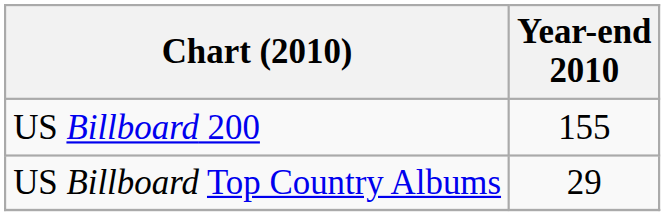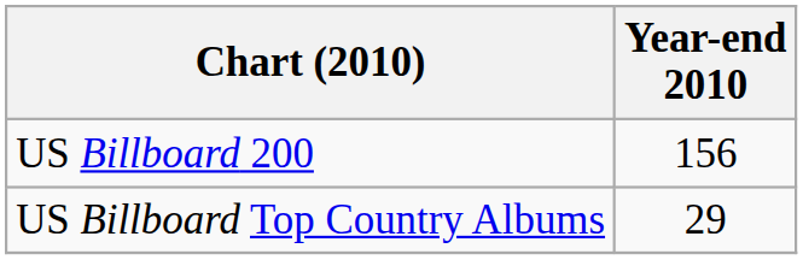 <table class="wikitable">
 <tr>
 <th>Chart (2010)</th>
 <th>Year-end<br>2010</th>
 </tr>
 <tr>
 <td>US <a href='#'><em>Billboard</em> 200</a></td>
-<td align="center">155</td>
+<td align="center">156</td>
 </tr>
 <tr>
 <td>US <em>Billboard</em> <a href='#'>Top Country Albums</a></td>
 <td align="center">29</td>
 </tr>
 <tr>
 </tr>
 </table>
